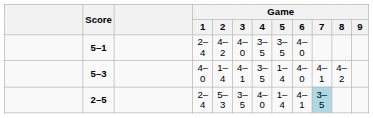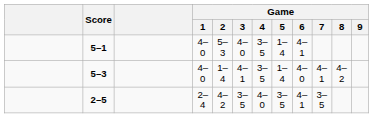 <table class="wikitable" style="text-align: center;">
 <tr>
 <th rowspan=2 align="right" width="270"></th>
 <th rowspan=2 width="45">Score</th>
 <th rowspan=2 align="left" width="270"></th>
 <th colspan=9>Game</th>
 </tr>
 <tr>
 <th width="35">1</th>
 <th width="35">2</th>
 <th width="35">3</th>
 <th width="35">4</th>
 <th width="35">5</th>
 <th width="35">6</th>
 <th width="35">7</th>
 <th width="35">8</th>
 <th width="35">9</th>
 </tr>
 <tr>
 <td align=left><strong><br></strong></td>
 <td align=center><strong>5–1</strong></td>
 <td align=left><br></td>
-<td>2–4</td>
-<td>4–2</td>
+<td>4–0</td>
+<td>5–3</td>
 <td>4–0</td>
 <td>3–5</td>
-<td>3–5</td>
-<td>4–0</td>
+<td>1–4</td>
+<td>4–1</td>
 <td></td>
 <td></td>
 <td></td>
 </tr>
 <tr>
 <td align=left><strong><br></strong></td>
 <td align=center><strong>5–3</strong></td>
 <td align=left><br></td>
 <td>4–0</td>
 <td>1–4</td>
 <td>4–1</td>
 <td>3–5</td>
 <td>1–4</td>
 <td>4–0</td>
 <td>4–1</td>
 <td>4–2</td>
 <td></td>
 </tr>
 <tr>
 <td align=left><br></td>
 <td align=center><strong>2–5</strong></td>
 <td align=left><strong><br></strong></td>
 <td>2–4</td>
-<td>5–3</td>
+<td>4–2</td>
 <td>3–5</td>
 <td>4–0</td>
-<td>1–4</td>
+<td>3–5</td>
 <td>4–1</td>
-<td style="background: lightblue;">3–5</td>
+<td>3–5</td>
 <td></td>
 <td></td>
 </tr>
 </table>
